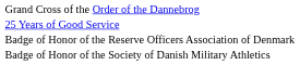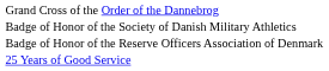 <table>
 <tr>
 <td></td>
 <td>Grand Cross of the <a href='#'>Order of the Dannebrog</a></td>
 </tr>
 <tr>
 <td></td>
-<td><a href='#'>25 Years of Good Service</a></td>
+<td>Badge of Honor of the Society of Danish Military Athletics</td>
 </tr>
 <tr>
 <td></td>
 <td>Badge of Honor of the Reserve Officers Association of Denmark</td>
 </tr>
 <tr>
 <td></td>
-<td>Badge of Honor of the Society of Danish Military Athletics</td>
+<td><a href='#'>25 Years of Good Service</a></td>
 </tr>
 <tr>
 </tr>
 </table>
